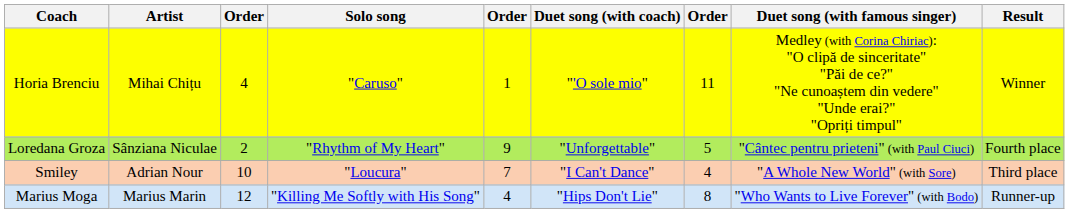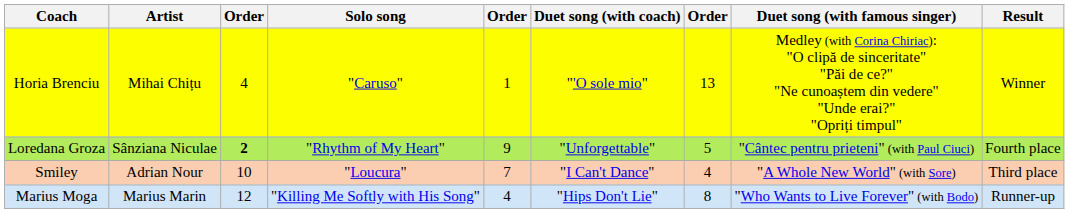 <table class="wikitable" style="text-align: center">
 <tr>
 <th>Coach</th>
 <th>Artist</th>
 <th>Order</th>
 <th>Solo song</th>
 <th>Order</th>
 <th>Duet song (with coach)</th>
 <th>Order</th>
 <th>Duet song (with famous singer)</th>
 <th>Result</th>
 </tr>
 <tr style="background:#fdff00">
 <td>Horia Brenciu</td>
 <td>Mihai Chițu</td>
 <td>4</td>
 <td>"<a href='#'>Caruso</a>"</td>
 <td>1</td>
 <td>"<a href='#'>'O sole mio</a>"</td>
-<td>11</td>
+<td>13</td>
 <td>Medley<small> (with <a href='#'>Corina Chiriac</a>)</small>:<br>"O clipă de sinceritate"<br>"Păi de ce?"<br>"Ne cunoaștem din vedere"<br>"Unde erai?"<br>"Opriți timpul"</td>
 <td>Winner</td>
 </tr>
 <tr style="background:#b2ec5d">
 <td>Loredana Groza</td>
 <td>Sânziana Niculae</td>
-<td>2</td>
+<td><strong>2</strong></td>
 <td>"<a href='#'>Rhythm of My Heart</a>"</td>
 <td>9</td>
 <td>"<a href='#'>Unforgettable</a>"</td>
 <td>5</td>
 <td>"<a href='#'>Cântec pentru prieteni</a>"<small> (with <a href='#'>Paul Ciuci</a>)</small></td>
 <td>Fourth place</td>
 </tr>
 <tr style="background:#fbceb1">
 <td>Smiley</td>
 <td>Adrian Nour</td>
 <td>10</td>
 <td>"<a href='#'>Loucura</a>"</td>
 <td>7</td>
 <td>"<a href='#'>I Can't Dance</a>"</td>
 <td>4</td>
 <td>"<a href='#'>A Whole New World</a>"<small> (with <a href='#'>Sore</a>)</small></td>
 <td>Third place</td>
 </tr>
 <tr style="background:#d1e5f8">
 <td>Marius Moga</td>
 <td>Marius Marin</td>
 <td>12</td>
 <td>"<a href='#'>Killing Me Softly with His Song</a>"</td>
 <td>4</td>
 <td>"<a href='#'>Hips Don't Lie</a>"</td>
 <td>8</td>
 <td>"<a href='#'>Who Wants to Live Forever</a>"<small> (with <a href='#'>Bodo</a>)</small></td>
 <td>Runner-up</td>
 </tr>
 </table>
